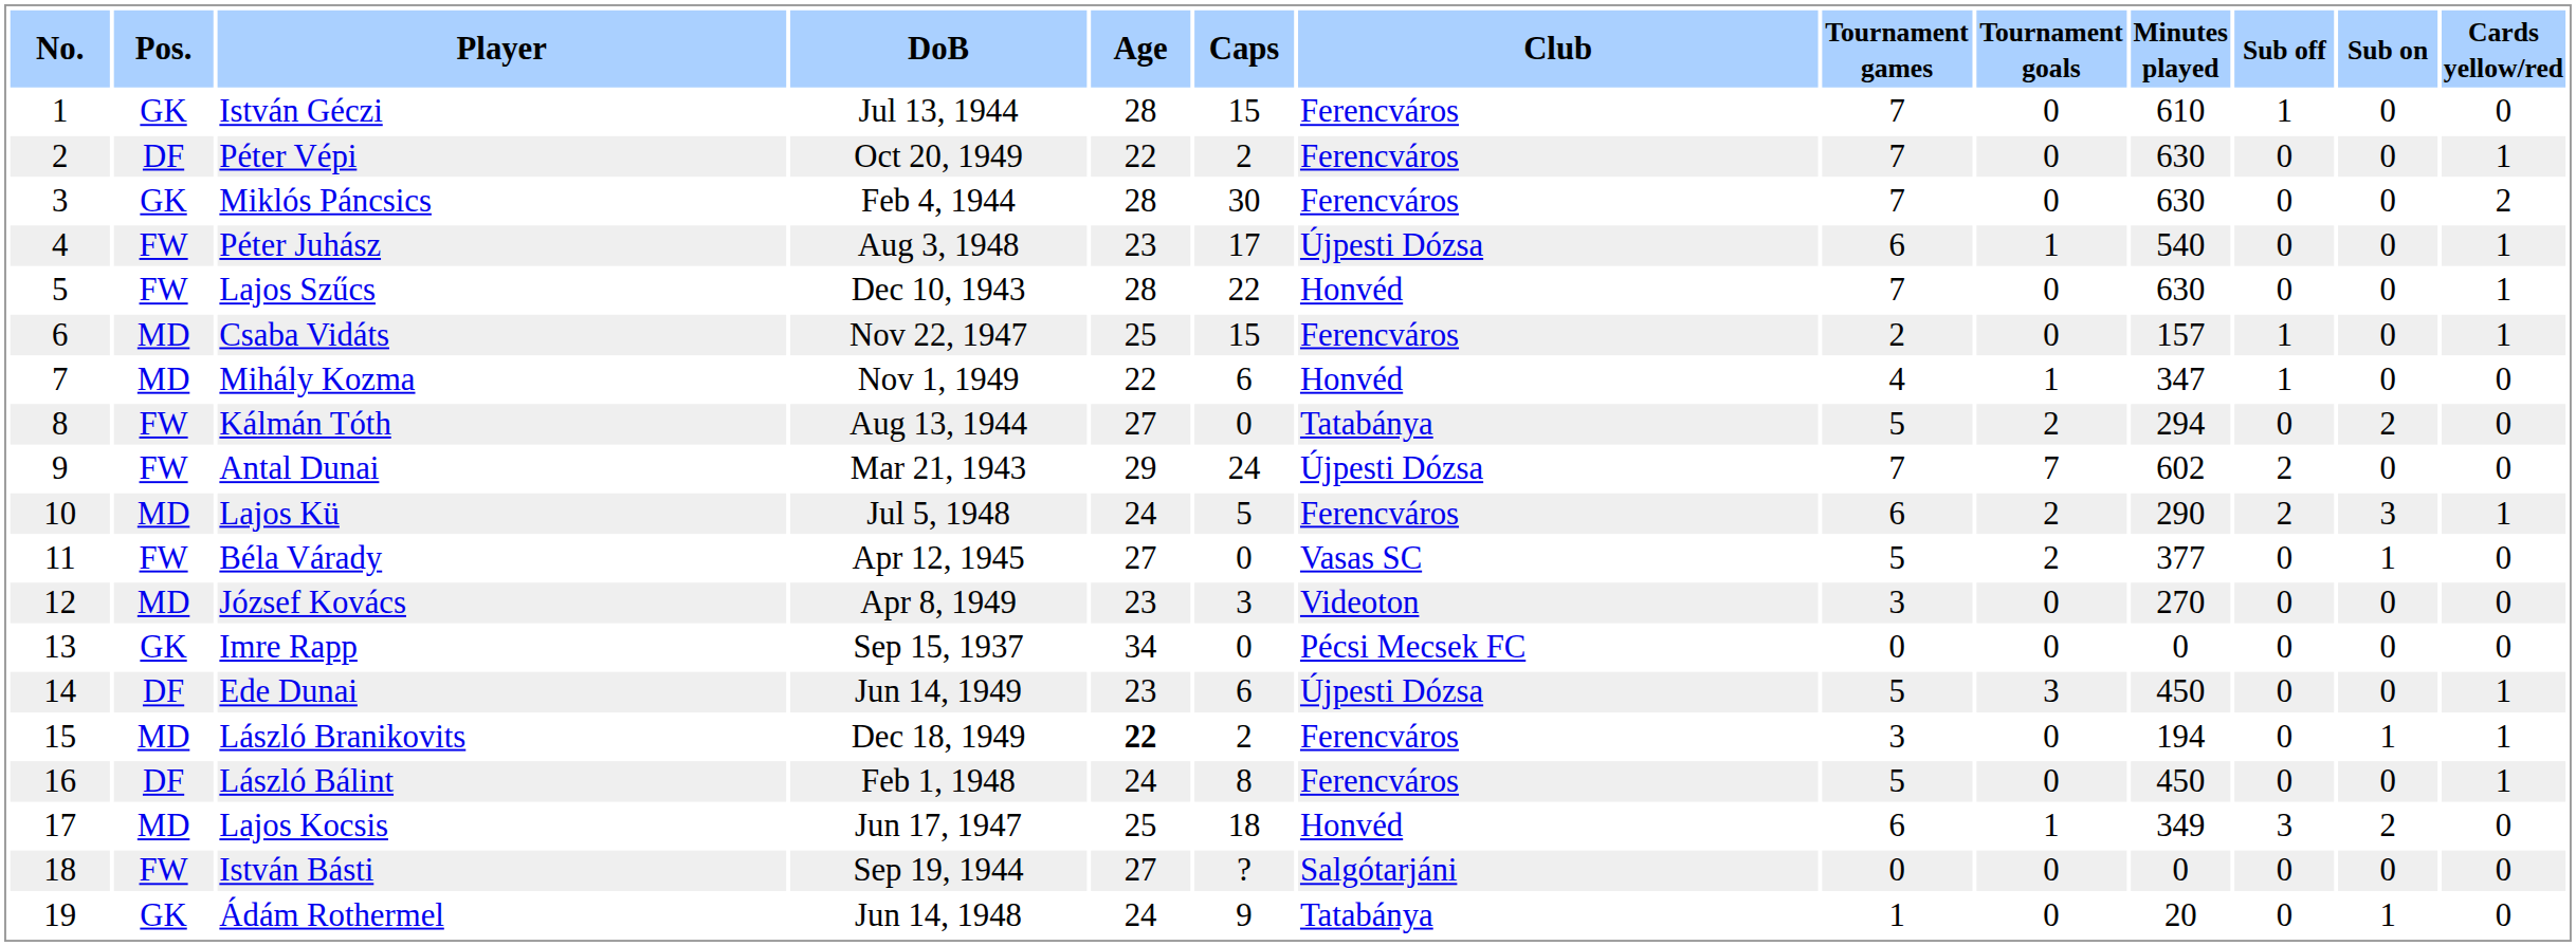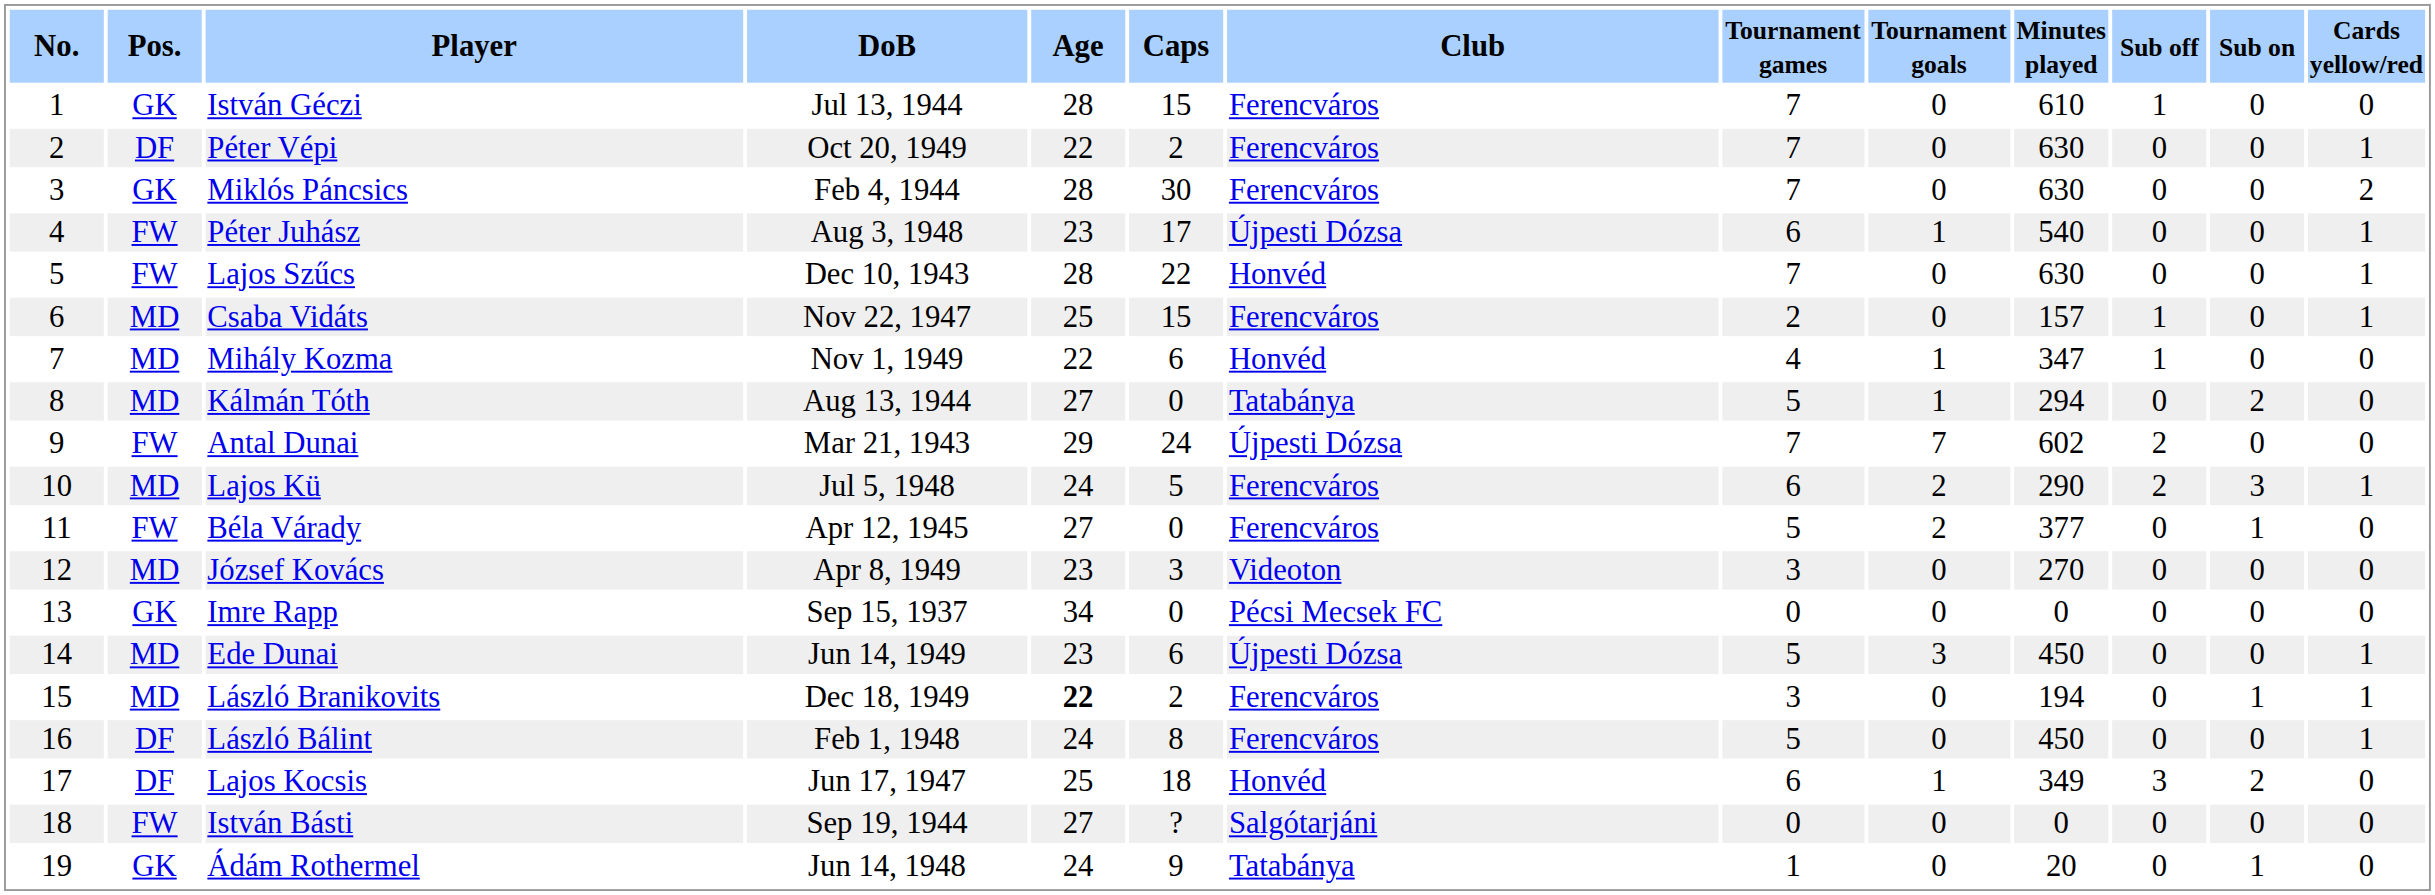 <table border="0" width="100%" style="border: 1px solid #999; background-color:#FFFFFF; text-align:center">
 <tr align="center" bgcolor="#AAD0FF">
 <th width=4%>No.</th>
 <th width=4%>Pos.</th>
 <th width=23%>Player</th>
 <th width=12%>DoB</th>
 <th width=4%>Age</th>
 <th width=4%>Caps</th>
 <th width=21%>Club</th>
 <th width=6%><small>Tournament<br>games</small></th>
 <th width=6%><small>Tournament<br>goals</small></th>
 <th width=4%><small>Minutes<br>played</small></th>
 <th width=4%><small>Sub off</small></th>
 <th width=4%><small>Sub on</small></th>
 <th width=4%><small>Cards<br>yellow/red</small></th>
 </tr>
 <tr>
 <td>1</td>
 <td><a href='#'>GK</a></td>
 <td align="left"><a href='#'>István Géczi</a></td>
 <td>Jul 13, 1944</td>
 <td>28</td>
 <td>15</td>
 <td align="left"> <a href='#'>Ferencváros</a></td>
 <td>7</td>
 <td>0</td>
 <td>610</td>
 <td>1</td>
 <td>0</td>
 <td>0</td>
 </tr>
 <tr bgcolor="#EFEFEF">
 <td>2</td>
 <td><a href='#'>DF</a></td>
 <td align="left"><a href='#'>Péter Vépi</a></td>
 <td>Oct 20, 1949</td>
 <td>22</td>
 <td>2</td>
 <td align="left"> <a href='#'>Ferencváros</a></td>
 <td>7</td>
 <td>0</td>
 <td>630</td>
 <td>0</td>
 <td>0</td>
 <td>1</td>
 </tr>
 <tr>
 <td>3</td>
 <td><a href='#'>GK</a></td>
 <td align="left"><a href='#'>Miklós Páncsics</a></td>
 <td>Feb 4, 1944</td>
 <td>28</td>
 <td>30</td>
 <td align="left"> <a href='#'>Ferencváros</a></td>
 <td>7</td>
 <td>0</td>
 <td>630</td>
 <td>0</td>
 <td>0</td>
 <td>2</td>
 </tr>
 <tr bgcolor="#EFEFEF">
 <td>4</td>
 <td><a href='#'>FW</a></td>
 <td align="left"><a href='#'>Péter Juhász</a></td>
 <td>Aug 3, 1948</td>
 <td>23</td>
 <td>17</td>
 <td align="left"> <a href='#'>Újpesti Dózsa</a></td>
 <td>6</td>
 <td>1</td>
 <td>540</td>
 <td>0</td>
 <td>0</td>
 <td>1</td>
 </tr>
 <tr>
 <td>5</td>
 <td><a href='#'>FW</a></td>
 <td align="left"><a href='#'>Lajos Szűcs</a></td>
 <td>Dec 10, 1943</td>
 <td>28</td>
 <td>22</td>
 <td align="left"> <a href='#'>Honvéd</a></td>
 <td>7</td>
 <td>0</td>
 <td>630</td>
 <td>0</td>
 <td>0</td>
 <td>1</td>
 </tr>
 <tr bgcolor="#EFEFEF">
 <td>6</td>
 <td><a href='#'>MD</a></td>
 <td align="left"><a href='#'>Csaba Vidáts</a></td>
 <td>Nov 22, 1947</td>
 <td>25</td>
 <td>15</td>
 <td align="left"> <a href='#'>Ferencváros</a></td>
 <td>2</td>
 <td>0</td>
 <td>157</td>
 <td>1</td>
 <td>0</td>
 <td>1</td>
 </tr>
 <tr>
 <td>7</td>
 <td><a href='#'>MD</a></td>
 <td align="left"><a href='#'>Mihály Kozma</a></td>
 <td>Nov 1, 1949</td>
 <td>22</td>
 <td>6</td>
 <td align="left"> <a href='#'>Honvéd</a></td>
 <td>4</td>
 <td>1</td>
 <td>347</td>
 <td>1</td>
 <td>0</td>
 <td>0</td>
 </tr>
 <tr bgcolor="#EFEFEF">
 <td>8</td>
-<td><a href='#'>FW</a></td>
+<td><a href='#'>MD</a></td>
 <td align="left"><a href='#'>Kálmán Tóth</a></td>
 <td>Aug 13, 1944</td>
 <td>27</td>
 <td>0</td>
 <td align="left"> <a href='#'>Tatabánya</a></td>
 <td>5</td>
-<td>2</td>
+<td>1</td>
 <td>294</td>
 <td>0</td>
 <td>2</td>
 <td>0</td>
 </tr>
 <tr>
 <td>9</td>
 <td><a href='#'>FW</a></td>
 <td align="left"><a href='#'>Antal Dunai</a></td>
 <td>Mar 21, 1943</td>
 <td>29</td>
 <td>24</td>
 <td align="left"> <a href='#'>Újpesti Dózsa</a></td>
 <td>7</td>
 <td>7</td>
 <td>602</td>
 <td>2</td>
 <td>0</td>
 <td>0</td>
 </tr>
 <tr bgcolor="#EFEFEF">
 <td>10</td>
 <td><a href='#'>MD</a></td>
 <td align="left"><a href='#'>Lajos Kü</a></td>
 <td>Jul 5, 1948</td>
 <td>24</td>
 <td>5</td>
 <td align="left"> <a href='#'>Ferencváros</a></td>
 <td>6</td>
 <td>2</td>
 <td>290</td>
 <td>2</td>
 <td>3</td>
 <td>1</td>
 </tr>
 <tr>
 <td>11</td>
 <td><a href='#'>FW</a></td>
 <td align="left"><a href='#'>Béla Várady</a></td>
 <td>Apr 12, 1945</td>
 <td>27</td>
 <td>0</td>
-<td align="left"> <a href='#'>Vasas SC</a></td>
+<td align="left"> <a href='#'>Ferencváros</a></td>
 <td>5</td>
 <td>2</td>
 <td>377</td>
 <td>0</td>
 <td>1</td>
 <td>0</td>
 </tr>
 <tr bgcolor="#EFEFEF">
 <td>12</td>
 <td><a href='#'>MD</a></td>
 <td align="left"><a href='#'>József Kovács</a></td>
 <td>Apr 8, 1949</td>
 <td>23</td>
 <td>3</td>
 <td align="left"> <a href='#'>Videoton</a></td>
 <td>3</td>
 <td>0</td>
 <td>270</td>
 <td>0</td>
 <td>0</td>
 <td>0</td>
 </tr>
 <tr>
 <td>13</td>
 <td><a href='#'>GK</a></td>
 <td align="left"><a href='#'>Imre Rapp</a></td>
 <td>Sep 15, 1937</td>
 <td>34</td>
 <td>0</td>
 <td align="left"> <a href='#'>Pécsi Mecsek FC</a></td>
 <td>0</td>
 <td>0</td>
 <td>0</td>
 <td>0</td>
 <td>0</td>
 <td>0</td>
 </tr>
 <tr bgcolor="#EFEFEF">
 <td>14</td>
-<td><a href='#'>DF</a></td>
+<td><a href='#'>MD</a></td>
 <td align="left"><a href='#'>Ede Dunai</a></td>
 <td>Jun 14, 1949</td>
 <td>23</td>
 <td>6</td>
 <td align="left"> <a href='#'>Újpesti Dózsa</a></td>
 <td>5</td>
 <td>3</td>
 <td>450</td>
 <td>0</td>
 <td>0</td>
 <td>1</td>
 </tr>
 <tr>
 <td>15</td>
 <td><a href='#'>MD</a></td>
 <td align="left"><a href='#'>László Branikovits</a></td>
 <td>Dec 18, 1949</td>
 <td><strong>22</strong></td>
 <td>2</td>
 <td align="left"> <a href='#'>Ferencváros</a></td>
 <td>3</td>
 <td>0</td>
 <td>194</td>
 <td>0</td>
 <td>1</td>
 <td>1</td>
 </tr>
 <tr bgcolor="#EFEFEF">
 <td>16</td>
 <td><a href='#'>DF</a></td>
 <td align="left"><a href='#'>László Bálint</a></td>
 <td>Feb 1, 1948</td>
 <td>24</td>
 <td>8</td>
 <td align="left"> <a href='#'>Ferencváros</a></td>
 <td>5</td>
 <td>0</td>
 <td>450</td>
 <td>0</td>
 <td>0</td>
 <td>1</td>
 </tr>
 <tr>
 <td>17</td>
-<td><a href='#'>MD</a></td>
+<td><a href='#'>DF</a></td>
 <td align="left"><a href='#'>Lajos Kocsis</a></td>
 <td>Jun 17, 1947</td>
 <td>25</td>
 <td>18</td>
 <td align="left"> <a href='#'>Honvéd</a></td>
 <td>6</td>
 <td>1</td>
 <td>349</td>
 <td>3</td>
 <td>2</td>
 <td>0</td>
 </tr>
 <tr bgcolor="#EFEFEF">
 <td>18</td>
 <td><a href='#'>FW</a></td>
 <td align="left"><a href='#'>István Básti</a></td>
 <td>Sep 19, 1944</td>
 <td>27</td>
 <td>?</td>
 <td align="left"> <a href='#'>Salgótarjáni</a></td>
 <td>0</td>
 <td>0</td>
 <td>0</td>
 <td>0</td>
 <td>0</td>
 <td>0</td>
 </tr>
 <tr>
 <td>19</td>
 <td><a href='#'>GK</a></td>
 <td align="left"><a href='#'>Ádám Rothermel</a></td>
 <td>Jun 14, 1948</td>
 <td>24</td>
 <td>9</td>
 <td align="left"> <a href='#'>Tatabánya</a></td>
 <td>1</td>
 <td>0</td>
 <td>20</td>
 <td>0</td>
 <td>1</td>
 <td>0</td>
 </tr>
 </table>
